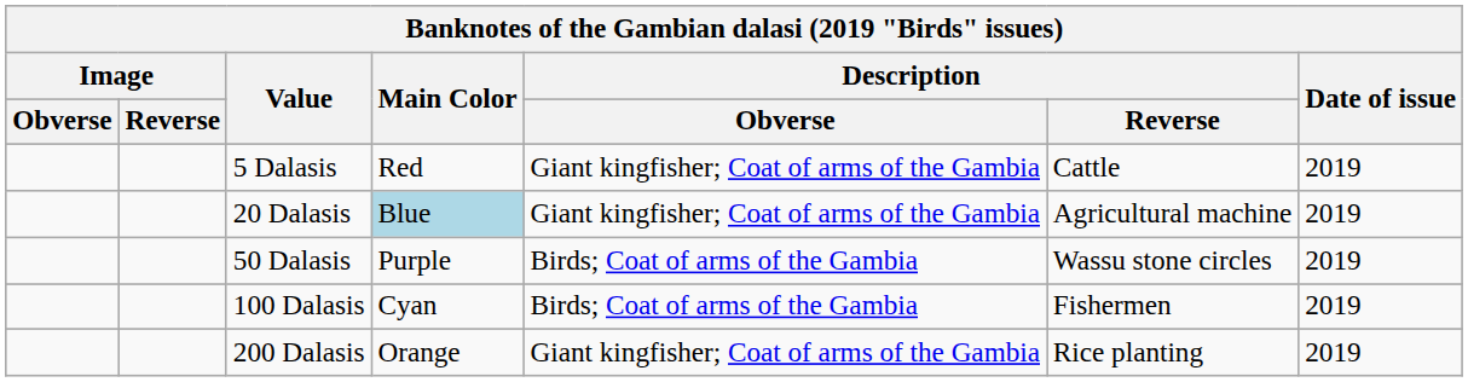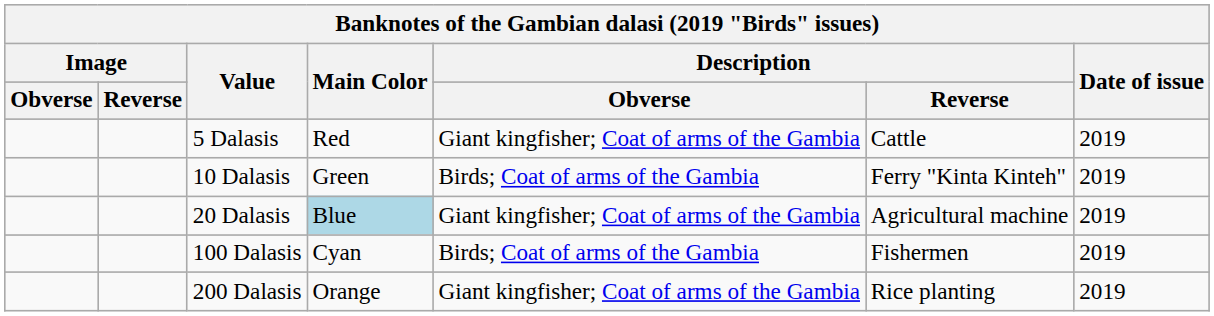 <table class="wikitable" style="font-size: 90%">
 <tr>
 <th colspan=7>Banknotes of the Gambian dalasi (2019 "Birds" issues)</th>
 </tr>
 <tr>
 <th colspan=2>Image</th>
 <th rowspan=2>Value</th>
 <th rowspan=2>Main Color</th>
 <th colspan=2>Description</th>
 <th rowspan=2>Date of issue</th>
 </tr>
 <tr>
 <th>Obverse</th>
 <th>Reverse</th>
 <th>Obverse</th>
 <th>Reverse</th>
 </tr>
 <tr>
 <td></td>
 <td></td>
 <td>5 Dalasis</td>
 <td>Red</td>
 <td>Giant kingfisher; <a href='#'>Coat of arms of the Gambia</a></td>
 <td>Cattle</td>
 <td>2019</td>
 </tr>
 <tr>
 <td></td>
 <td></td>
-<td>20 Dalasis</td>
-<td style="background: lightblue;">Blue</td>
-<td>Giant kingfisher; <a href='#'>Coat of arms of the Gambia</a></td>
-<td>Agricultural machine</td>
+<td>10 Dalasis</td>
+<td>Green</td>
+<td>Birds; <a href='#'>Coat of arms of the Gambia</a></td>
+<td>Ferry "Kinta Kinteh"</td>
 <td>2019</td>
 </tr>
 <tr>
 <td></td>
 <td></td>
-<td>50 Dalasis</td>
-<td>Purple</td>
-<td>Birds; <a href='#'>Coat of arms of the Gambia</a></td>
-<td>Wassu stone circles</td>
+<td>20 Dalasis</td>
+<td style="background: lightblue;">Blue</td>
+<td>Giant kingfisher; <a href='#'>Coat of arms of the Gambia</a></td>
+<td>Agricultural machine</td>
 <td>2019</td>
 </tr>
 <tr>
 <td></td>
 <td></td>
 <td>100 Dalasis</td>
 <td>Cyan</td>
 <td>Birds; <a href='#'>Coat of arms of the Gambia</a></td>
 <td>Fishermen</td>
 <td>2019</td>
 </tr>
 <tr>
 <td></td>
 <td></td>
 <td>200 Dalasis</td>
 <td>Orange</td>
 <td>Giant kingfisher; <a href='#'>Coat of arms of the Gambia</a></td>
 <td>Rice planting</td>
 <td>2019</td>
 </tr>
 </table>
